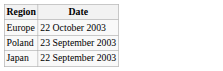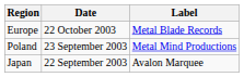 <table class="wikitable plainrowheaders">
 <tr>
 <th scope="col">Region</th>
 <th scope="col">Date</th>
+<th scope="col">Label</th>
 </tr>
 <tr>
 <td>Europe</td>
 <td>22 October 2003</td>
+<td><a href='#'>Metal Blade Records</a></td>
 </tr>
 <tr>
 <td>Poland</td>
 <td>23 September 2003</td>
+<td><a href='#'>Metal Mind Productions</a></td>
 </tr>
 <tr>
 <td>Japan</td>
 <td>22 September 2003</td>
+<td>Avalon Marquee</td>
 </tr>
 </table>
